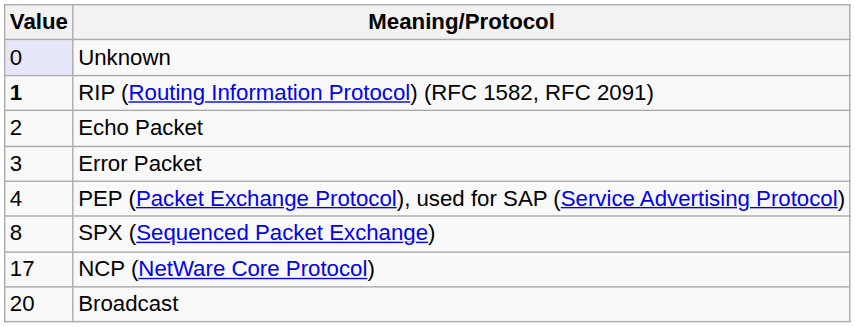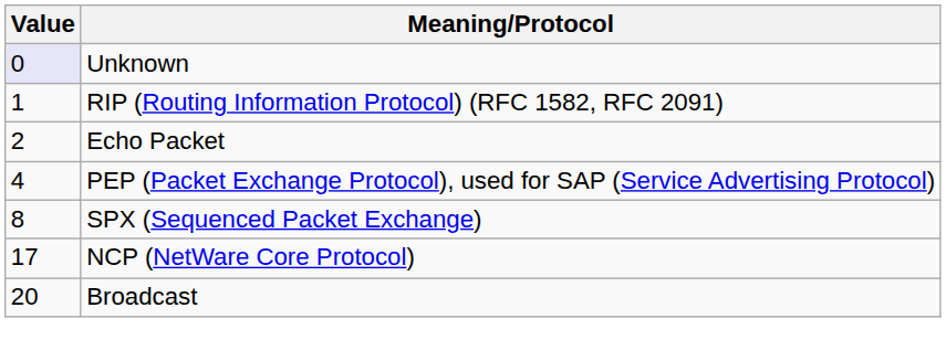 <table class=wikitable style="text-align:left;">
 <tr>
 <th>Value</th>
 <th>Meaning/Protocol</th>
 </tr>
 <tr>
 <td style="background: lavender;">0</td>
 <td>Unknown</td>
 </tr>
 <tr>
-<td><strong>1</strong></td>
+<td>1</td>
 <td>RIP (<a href='#'>Routing Information Protocol</a>) (RFC 1582, RFC 2091)</td>
 </tr>
 <tr>
 <td>2</td>
 <td>Echo Packet</td>
-</tr>
-<tr>
-<td>3</td>
-<td>Error Packet</td>
 </tr>
 <tr>
 <td>4</td>
 <td>PEP (<a href='#'>Packet Exchange Protocol</a>), used for SAP (<a href='#'>Service Advertising Protocol</a>)</td>
 </tr>
 <tr>
 <td>8</td>
 <td>SPX (<a href='#'>Sequenced Packet Exchange</a>)</td>
 </tr>
 <tr>
 <td>17</td>
 <td>NCP (<a href='#'>NetWare Core Protocol</a>)</td>
 </tr>
 <tr>
 <td>20</td>
 <td>Broadcast</td>
 </tr>
 </table>
